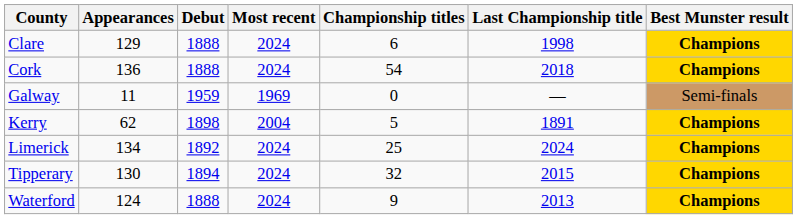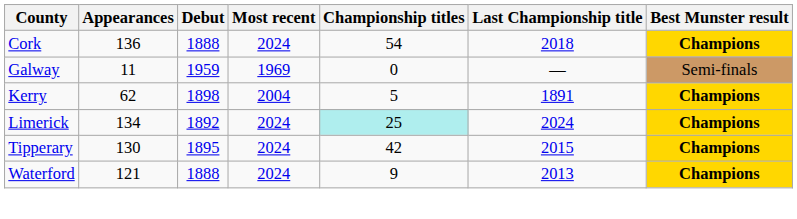 <table class="wikitable sortable" style="text-align:center">
 <tr>
 <th>County</th>
 <th>Appearances</th>
 <th>Debut</th>
 <th>Most recent</th>
 <th>Championship titles</th>
 <th>Last Championship title</th>
 <th>Best Munster result</th>
-</tr>
-<tr>
-<td style="text-align:left"> <a href='#'>Clare</a></td>
-<td>129</td>
-<td><a href='#'>1888</a></td>
-<td><a href='#'>2024</a></td>
-<td>6</td>
-<td><a href='#'>1998</a></td>
-<td bgcolor=gold><strong>Champions</strong></td>
 </tr>
 <tr>
 <td style="text-align:left"> <a href='#'>Cork</a></td>
 <td>136</td>
 <td><a href='#'>1888</a></td>
 <td><a href='#'>2024</a></td>
 <td>54</td>
 <td><a href='#'>2018</a></td>
 <td bgcolor=gold><strong>Champions</strong></td>
 </tr>
 <tr>
 <td style="text-align:left"> <a href='#'>Galway</a></td>
 <td>11</td>
 <td><a href='#'>1959</a></td>
 <td><a href='#'>1969</a></td>
 <td>0</td>
 <td>—</td>
 <td bgcolor=#cc9966>Semi-finals</td>
 </tr>
 <tr>
 <td style="text-align:left"> <a href='#'>Kerry</a></td>
 <td>62</td>
 <td><a href='#'>1898</a></td>
 <td><a href='#'>2004</a></td>
 <td>5</td>
 <td><a href='#'>1891</a></td>
 <td bgcolor=gold><strong>Champions</strong></td>
 </tr>
 <tr>
 <td style="text-align:left"> <a href='#'>Limerick</a></td>
 <td>134</td>
 <td><a href='#'>1892</a></td>
 <td><a href='#'>2024</a></td>
-<td>25</td>
+<td style="background: paleturquoise;">25</td>
 <td><a href='#'>2024</a></td>
 <td bgcolor=gold><strong>Champions</strong></td>
 </tr>
 <tr>
 <td style="text-align:left"> <a href='#'>Tipperary</a></td>
 <td>130</td>
-<td><a href='#'>1894</a></td>
+<td><a href='#'>1895</a></td>
 <td><a href='#'>2024</a></td>
-<td>32</td>
+<td>42</td>
 <td><a href='#'>2015</a></td>
 <td bgcolor=gold><strong>Champions</strong></td>
 </tr>
 <tr>
 <td style="text-align:left"> <a href='#'>Waterford</a></td>
-<td>124</td>
+<td>121</td>
 <td><a href='#'>1888</a></td>
 <td><a href='#'>2024</a></td>
 <td>9</td>
 <td><a href='#'>2013</a></td>
 <td bgcolor=gold><strong>Champions</strong></td>
 </tr>
 </table>
